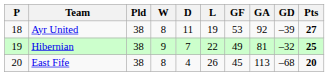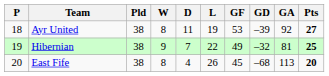 <table class="wikitable" style="text-align: center;">
 <tr>
 <th width=30>P</th>
 <th width=140>Team</th>
 <th width=30>Pld</th>
 <th width=30>W</th>
 <th width=30>D</th>
 <th width=30>L</th>
 <th width=30>GF</th>
+<th width=30>GD</th>
 <th width=30>GA</th>
-<th width=30>GD</th>
 <th width=30>Pts</th>
 </tr>
 <tr>
 <td>18</td>
 <td align=left><a href='#'>Ayr United</a></td>
 <td>38</td>
 <td>8</td>
 <td>11</td>
 <td>19</td>
 <td>53</td>
+<td>–39</td>
 <td>92</td>
-<td>–39</td>
 <td><strong>27</strong></td>
 </tr>
 <tr style="background:#ccffcc;">
 <td>19</td>
 <td align=left><a href='#'>Hibernian</a></td>
 <td>38</td>
 <td>9</td>
 <td>7</td>
 <td>22</td>
 <td>49</td>
+<td>–32</td>
 <td>81</td>
-<td>–32</td>
 <td><strong>25</strong></td>
 </tr>
 <tr>
 <td>20</td>
 <td align=left><a href='#'>East Fife</a></td>
 <td>38</td>
 <td>8</td>
 <td>4</td>
 <td>26</td>
 <td>45</td>
+<td>–68</td>
 <td>113</td>
-<td>–68</td>
 <td><strong>20</strong></td>
 </tr>
 </table>
